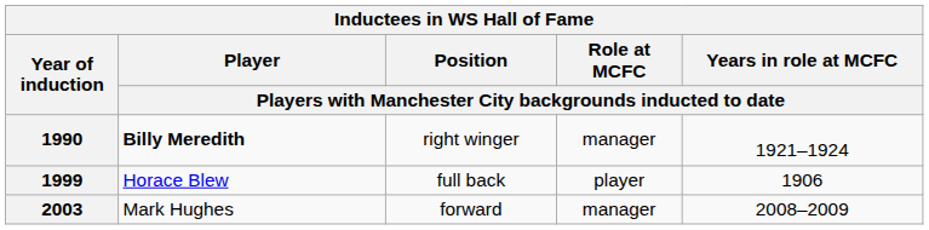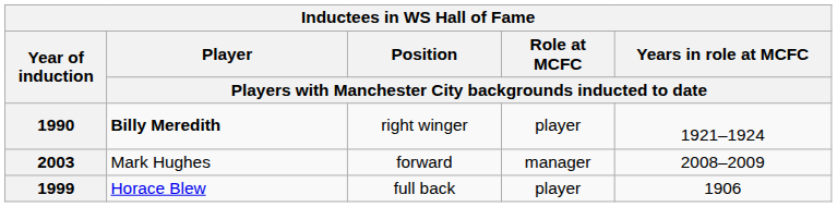 <table class="wikitable collapsible uncollapsed" style="text-align:center">
 <tr>
 <th colspan="5" style="width:194px;">Inductees in WS Hall of Fame</th>
 </tr>
 <tr>
 <th rowspan="2" style="width:90px;">Year of induction</th>
 <th style="width:222px;">Player</th>
 <th style="width:140px;">Position</th>
 <th style="width:100px;">Role at MCFC</th>
 <th style="width:200px;">Years in role at MCFC</th>
 </tr>
 <tr>
 <th colspan="4">Players with Manchester City backgrounds inducted to date</th>
 </tr>
 <tr>
 <th>1990</th>
 <td style="text-align:left;"><strong> Billy Meredith</strong></td>
 <td>right winger</td>
+<td>player</td>
+<td><br>1921–1924</td>
+</tr>
+<tr>
+<th>2003</th>
+<td style="text-align:left;"> Mark Hughes</td>
+<td>forward</td>
 <td>manager</td>
-<td><br>1921–1924</td>
+<td>2008–2009</td>
 </tr>
 <tr>
 <th>1999</th>
 <td style="text-align:left;"> <a href='#'>Horace Blew</a></td>
 <td>full back</td>
 <td>player</td>
 <td>1906</td>
 </tr>
-<tr>
-<th>2003</th>
-<td style="text-align:left;"> Mark Hughes</td>
-<td>forward</td>
-<td>manager</td>
-<td>2008–2009</td>
-</tr>
 </table>
